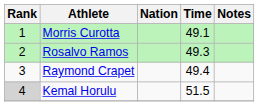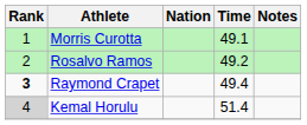 <table class="wikitable sortable" style="text-align:center">
 <tr>
 <th>Rank</th>
 <th>Athlete</th>
 <th>Nation</th>
 <th>Time</th>
 <th>Notes</th>
 </tr>
 <tr bgcolor=#bbf3bb>
 <td>1</td>
 <td align=left><a href='#'>Morris Curotta</a></td>
 <td align=left></td>
 <td>49.1</td>
 <td></td>
 </tr>
 <tr bgcolor=#bbf3bb>
 <td>2</td>
 <td align=left><a href='#'>Rosalvo Ramos</a></td>
 <td align=left></td>
-<td>49.3</td>
+<td>49.2</td>
 <td></td>
 </tr>
 <tr>
-<td>3</td>
+<td><strong>3</strong></td>
 <td align=left><a href='#'>Raymond Crapet</a></td>
 <td align=left></td>
 <td>49.4</td>
 <td></td>
 </tr>
 <tr>
 <td style="background: lightgrey;">4</td>
 <td align=left><a href='#'>Kemal Horulu</a></td>
 <td align=left></td>
-<td>51.5</td>
+<td>51.4</td>
 <td></td>
 </tr>
 <tr>
 </tr>
 </table>
